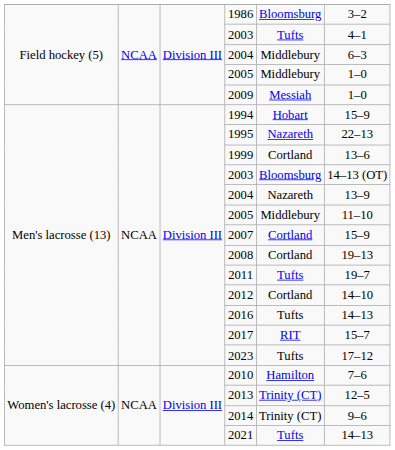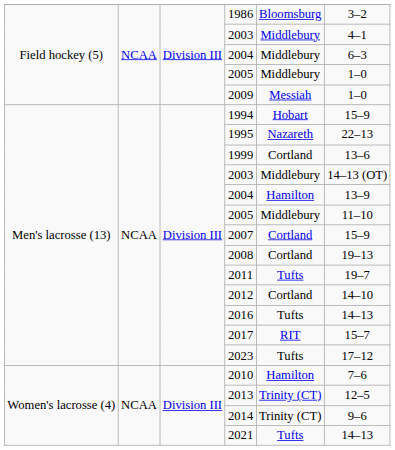 <table class="wikitable">
 <tr>
 </tr>
 <tr align="center">
 <td rowspan="5">Field hockey (5)</td>
 <td rowspan="5"><a href='#'>NCAA</a></td>
 <td rowspan="5"><a href='#'>Division III</a></td>
 <td>1986</td>
 <td><a href='#'>Bloomsburg</a></td>
 <td>3–2</td>
 </tr>
 <tr align="center">
 <td>2003</td>
-<td><a href='#'>Tufts</a></td>
+<td><a href='#'>Middlebury</a></td>
 <td>4–1</td>
 </tr>
 <tr align="center">
 <td>2004</td>
 <td>Middlebury</td>
 <td>6–3</td>
 </tr>
 <tr align="center">
 <td>2005</td>
 <td>Middlebury</td>
 <td>1–0</td>
 </tr>
 <tr align="center">
 <td>2009</td>
 <td><a href='#'>Messiah</a></td>
 <td>1–0</td>
 </tr>
 <tr align="center">
 <td rowspan="13">Men's lacrosse (13)</td>
 <td rowspan="13">NCAA</td>
 <td rowspan="13"><a href='#'>Division III</a></td>
 <td>1994</td>
 <td><a href='#'>Hobart</a></td>
 <td>15–9</td>
 </tr>
 <tr align="center">
 <td>1995</td>
 <td><a href='#'>Nazareth</a></td>
 <td>22–13</td>
 </tr>
 <tr align="center">
 <td>1999</td>
 <td>Cortland</td>
 <td>13–6</td>
 </tr>
 <tr align="center">
 <td>2003</td>
-<td><a href='#'>Bloomsburg</a></td>
+<td>Middlebury</td>
 <td>14–13 (OT)</td>
 </tr>
 <tr align="center">
 <td>2004</td>
-<td>Nazareth</td>
+<td><a href='#'>Hamilton</a></td>
 <td>13–9</td>
 </tr>
 <tr align="center">
 <td>2005</td>
 <td>Middlebury</td>
 <td>11–10</td>
 </tr>
 <tr align="center">
 <td>2007</td>
 <td><a href='#'>Cortland</a></td>
 <td>15–9</td>
 </tr>
 <tr align="center">
 <td>2008</td>
 <td>Cortland</td>
 <td>19–13</td>
 </tr>
 <tr align="center">
 <td>2011</td>
 <td><a href='#'>Tufts</a></td>
 <td>19–7</td>
 </tr>
 <tr align="center">
 <td>2012</td>
 <td>Cortland</td>
 <td>14–10</td>
 </tr>
 <tr align="center">
 <td>2016</td>
 <td>Tufts</td>
 <td>14–13</td>
 </tr>
 <tr align="center">
 <td>2017</td>
 <td><a href='#'>RIT</a></td>
 <td>15–7</td>
 </tr>
 <tr align="center">
 <td>2023</td>
 <td>Tufts</td>
 <td>17–12</td>
 </tr>
 <tr align="center">
 <td rowspan="4">Women's lacrosse (4)</td>
 <td rowspan="4">NCAA</td>
 <td rowspan="4"><a href='#'>Division III</a></td>
 <td>2010</td>
 <td><a href='#'>Hamilton</a></td>
 <td>7–6</td>
 </tr>
 <tr align="center">
 <td>2013</td>
 <td><a href='#'>Trinity (CT)</a></td>
 <td>12–5</td>
 </tr>
 <tr align="center">
 <td>2014</td>
 <td>Trinity (CT)</td>
 <td>9–6</td>
 </tr>
 <tr align="center">
 <td>2021</td>
 <td><a href='#'>Tufts</a></td>
 <td>14–13</td>
 </tr>
 </table>
